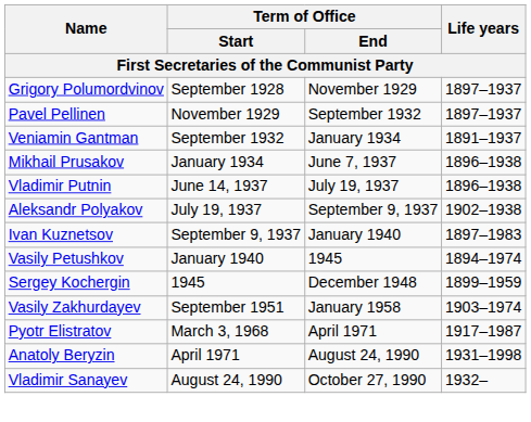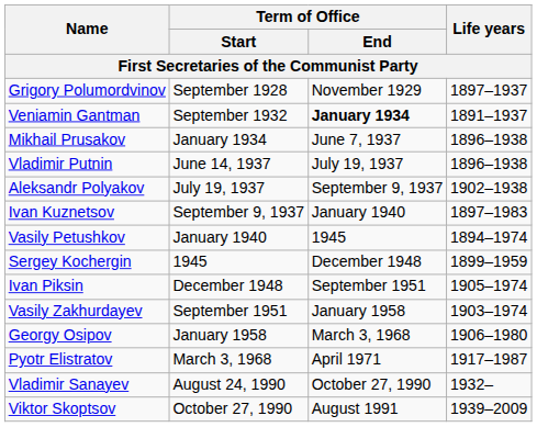 <table class="wikitable">
 <tr>
 <th rowspan="2">Name</th>
 <th colspan="2">Term of Office</th>
 <th rowspan="2">Life years</th>
 </tr>
 <tr>
 <th>Start</th>
 <th>End</th>
 </tr>
 <tr>
 <th colspan="4">First Secretaries of the Communist Party</th>
 </tr>
 <tr>
 <td><a href='#'>Grigory Polumordvinov</a></td>
 <td>September 1928</td>
 <td>November 1929</td>
 <td>1897–1937</td>
 </tr>
 <tr>
-<td><a href='#'>Pavel Pellinen</a></td>
-<td>November 1929</td>
-<td>September 1932</td>
-<td>1897–1937</td>
-</tr>
-<tr>
 <td><a href='#'>Veniamin Gantman</a></td>
 <td>September 1932</td>
-<td>January 1934</td>
+<td><strong>January 1934</strong></td>
 <td>1891–1937</td>
 </tr>
 <tr>
 <td><a href='#'>Mikhail Prusakov</a></td>
 <td>January 1934</td>
 <td>June 7, 1937</td>
 <td>1896–1938</td>
 </tr>
 <tr>
 <td><a href='#'>Vladimir Putnin</a></td>
 <td>June 14, 1937</td>
 <td>July 19, 1937</td>
 <td>1896–1938</td>
 </tr>
 <tr>
 <td><a href='#'>Aleksandr Polyakov</a></td>
 <td>July 19, 1937</td>
 <td>September 9, 1937</td>
 <td>1902–1938</td>
 </tr>
 <tr>
 <td><a href='#'>Ivan Kuznetsov</a></td>
 <td>September 9, 1937</td>
 <td>January 1940</td>
 <td>1897–1983</td>
 </tr>
 <tr>
 <td><a href='#'>Vasily Petushkov</a></td>
 <td>January 1940</td>
 <td>1945</td>
 <td>1894–1974</td>
 </tr>
 <tr>
 <td><a href='#'>Sergey Kochergin</a></td>
 <td>1945</td>
 <td>December 1948</td>
 <td>1899–1959</td>
 </tr>
 <tr>
+<td><a href='#'>Ivan Piksin</a></td>
+<td>December 1948</td>
+<td>September 1951</td>
+<td>1905–1974</td>
+</tr>
+<tr>
 <td><a href='#'>Vasily Zakhurdayev</a></td>
 <td>September 1951</td>
 <td>January 1958</td>
 <td>1903–1974</td>
+</tr>
+<tr>
+<td><a href='#'>Georgy Osipov</a></td>
+<td>January 1958</td>
+<td>March 3, 1968</td>
+<td>1906–1980</td>
 </tr>
 <tr>
 <td><a href='#'>Pyotr Elistratov</a></td>
 <td>March 3, 1968</td>
 <td>April 1971</td>
 <td>1917–1987</td>
 </tr>
 <tr>
-<td><a href='#'>Anatoly Beryzin</a></td>
-<td>April 1971</td>
-<td>August 24, 1990</td>
-<td>1931–1998</td>
-</tr>
-<tr>
 <td><a href='#'>Vladimir Sanayev</a></td>
 <td>August 24, 1990</td>
 <td>October 27, 1990</td>
 <td>1932–</td>
 </tr>
+<tr>
+<td><a href='#'>Viktor Skoptsov</a></td>
+<td>October 27, 1990</td>
+<td>August 1991</td>
+<td>1939–2009</td>
+</tr>
 </table>
